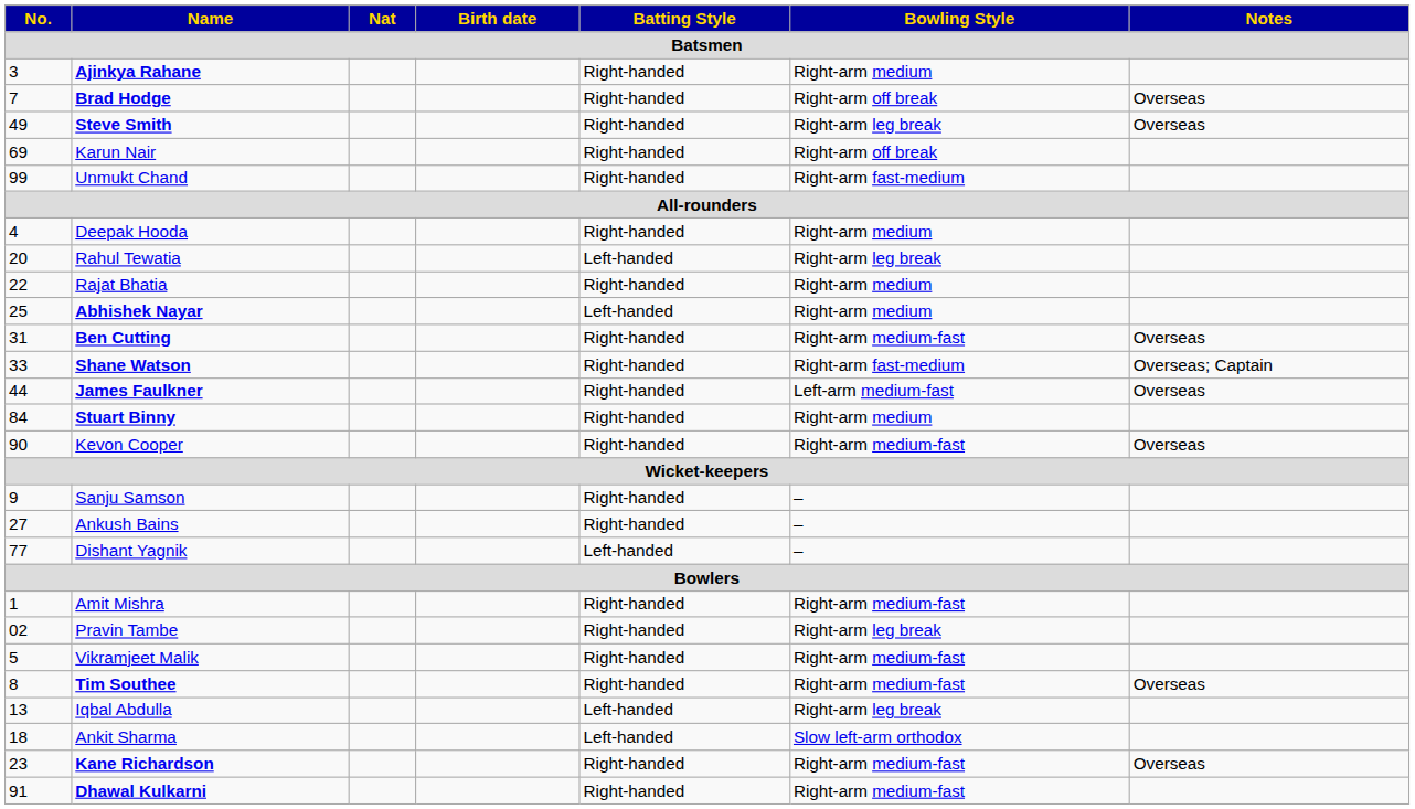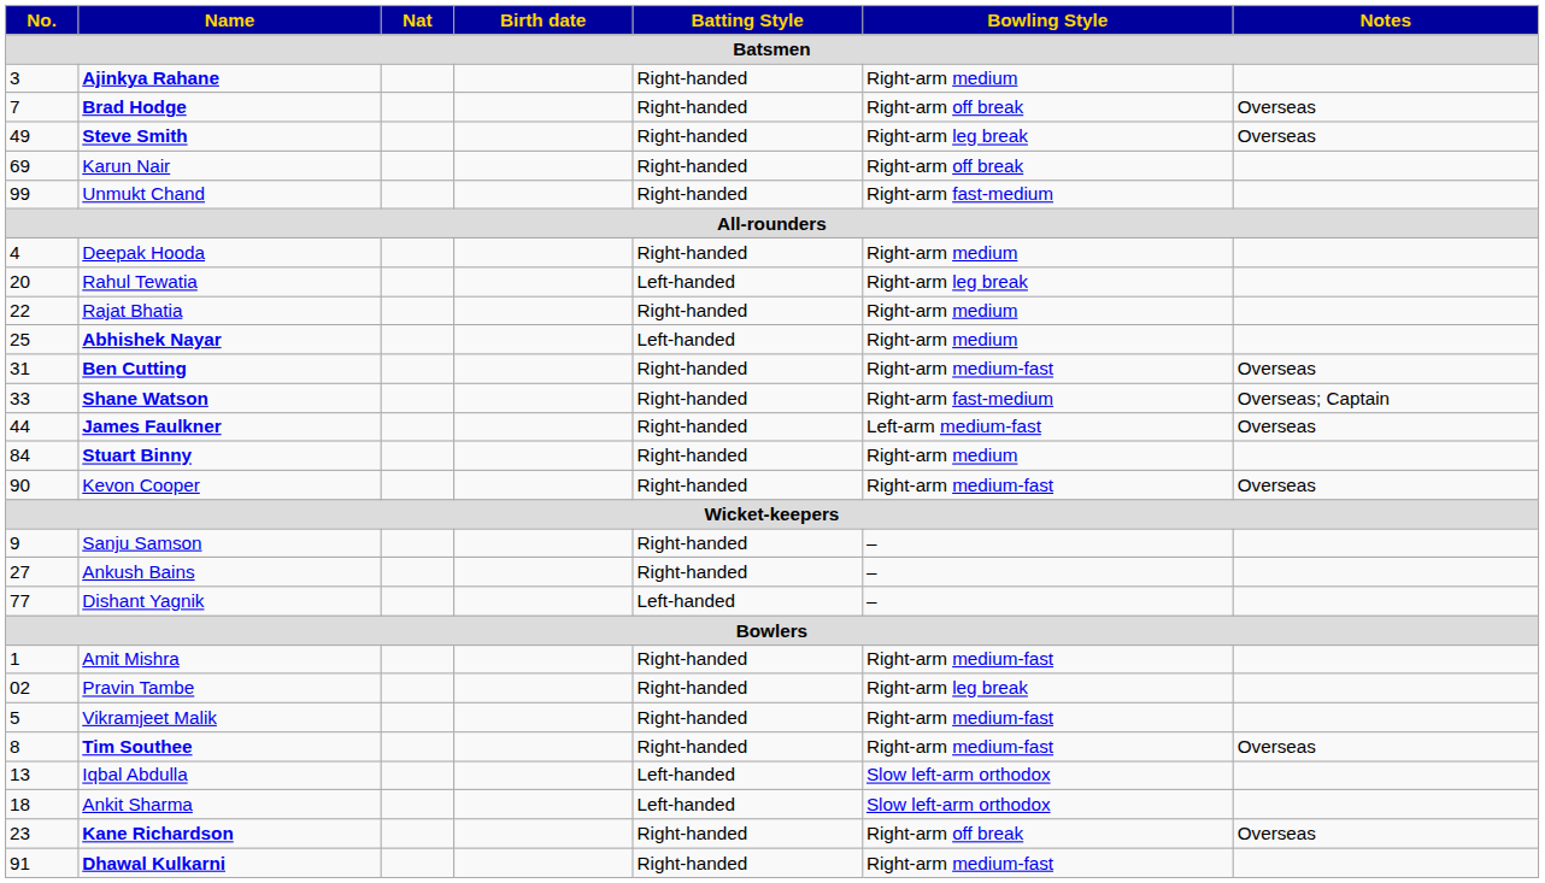 <table class="wikitable sortable"  style="font-size:90%; width:95%;">
 <tr>
 <th style="background:#00009c; color:gold; text-align:center;">No.</th>
 <th style="background:#00009c; color:gold; text-align:center;">Name</th>
 <th style="background:#00009c; color:gold; text-align:center;">Nat</th>
 <th style="background:#00009c; color:gold; text-align:center;">Birth date</th>
 <th style="background:#00009c; color:gold; text-align:center;">Batting Style</th>
 <th style="background:#00009c; color:gold; text-align:center;">Bowling Style</th>
 <th style="background:#00009c; color:gold; text-align:center;">Notes</th>
 </tr>
 <tr>
 <th colspan="9"  style="background:#dcdcdc; text-align:center;">Batsmen</th>
 </tr>
 <tr>
 <td>3</td>
 <td><strong><a href='#'>Ajinkya Rahane</a></strong></td>
 <td style="text-align:center"></td>
 <td></td>
 <td>Right-handed</td>
 <td>Right-arm <a href='#'>medium</a></td>
 <td></td>
 </tr>
 <tr>
 <td>7</td>
 <td><strong><a href='#'>Brad Hodge</a></strong></td>
 <td style="text-align:center"></td>
 <td></td>
 <td>Right-handed</td>
 <td>Right-arm <a href='#'>off break</a></td>
 <td>Overseas</td>
 </tr>
 <tr>
 <td>49</td>
 <td><strong><a href='#'>Steve Smith</a></strong></td>
 <td style="text-align:center"></td>
 <td></td>
 <td>Right-handed</td>
 <td>Right-arm <a href='#'>leg break</a></td>
 <td>Overseas</td>
 </tr>
 <tr>
 <td>69</td>
 <td><a href='#'>Karun Nair</a></td>
 <td style="text-align:center"></td>
 <td></td>
 <td>Right-handed</td>
 <td>Right-arm <a href='#'>off break</a></td>
 <td></td>
 </tr>
 <tr>
 <td>99</td>
 <td><a href='#'>Unmukt Chand</a></td>
 <td style="text-align:center"></td>
 <td></td>
 <td>Right-handed</td>
 <td>Right-arm <a href='#'>fast-medium</a></td>
 <td></td>
 </tr>
 <tr>
 <th colspan="9"  style="background:#dcdcdc; text-align:center;">All-rounders</th>
 </tr>
 <tr>
 <td>4</td>
 <td><a href='#'>Deepak Hooda</a></td>
 <td style="text-align:center"></td>
 <td></td>
 <td>Right-handed</td>
 <td>Right-arm <a href='#'>medium</a></td>
 <td></td>
 </tr>
 <tr>
 <td>20</td>
 <td><a href='#'>Rahul Tewatia</a></td>
 <td style="text-align:center"></td>
 <td></td>
 <td>Left-handed</td>
 <td>Right-arm <a href='#'>leg break</a></td>
 <td></td>
 </tr>
 <tr>
 <td>22</td>
 <td><a href='#'>Rajat Bhatia</a></td>
 <td style="text-align:center"></td>
 <td></td>
 <td>Right-handed</td>
 <td>Right-arm <a href='#'>medium</a></td>
 <td></td>
 </tr>
 <tr>
 <td>25</td>
 <td><strong><a href='#'>Abhishek Nayar</a></strong></td>
 <td style="text-align:center"></td>
 <td></td>
 <td>Left-handed</td>
 <td>Right-arm <a href='#'>medium</a></td>
 <td></td>
 </tr>
 <tr>
 <td>31</td>
 <td><strong><a href='#'>Ben Cutting</a></strong></td>
 <td style="text-align:center"></td>
 <td></td>
 <td>Right-handed</td>
 <td>Right-arm <a href='#'>medium-fast</a></td>
 <td>Overseas</td>
 </tr>
 <tr>
 <td>33</td>
 <td><strong><a href='#'>Shane Watson</a></strong></td>
 <td style="text-align:center"></td>
 <td></td>
 <td>Right-handed</td>
 <td>Right-arm <a href='#'>fast-medium</a></td>
 <td>Overseas; Captain</td>
 </tr>
 <tr>
 <td>44</td>
 <td><strong><a href='#'>James Faulkner</a></strong></td>
 <td style="text-align:center"></td>
 <td></td>
 <td>Right-handed</td>
 <td>Left-arm <a href='#'>medium-fast</a></td>
 <td>Overseas</td>
 </tr>
 <tr>
 <td>84</td>
 <td><strong><a href='#'>Stuart Binny</a></strong></td>
 <td style="text-align:center"></td>
 <td></td>
 <td>Right-handed</td>
 <td>Right-arm <a href='#'>medium</a></td>
 <td></td>
 </tr>
 <tr>
 <td>90</td>
 <td><a href='#'>Kevon Cooper</a></td>
 <td style="text-align:center"></td>
 <td></td>
 <td>Right-handed</td>
 <td>Right-arm <a href='#'>medium-fast</a></td>
 <td>Overseas</td>
 </tr>
 <tr>
 <th colspan="9"  style="background:#dcdcdc; text-align:center;">Wicket-keepers</th>
 </tr>
 <tr>
 <td>9</td>
 <td><a href='#'>Sanju Samson</a></td>
 <td style="text-align:center"></td>
 <td></td>
 <td>Right-handed</td>
 <td>–</td>
 <td></td>
 </tr>
 <tr>
 <td>27</td>
 <td><a href='#'>Ankush Bains</a></td>
 <td style="text-align:center"></td>
 <td></td>
 <td>Right-handed</td>
 <td>–</td>
 <td></td>
 </tr>
 <tr>
 <td>77</td>
 <td><a href='#'>Dishant Yagnik</a></td>
 <td style="text-align:center"></td>
 <td></td>
 <td>Left-handed</td>
 <td>–</td>
 <td></td>
 </tr>
 <tr>
 <th colspan="9"  style="background:#dcdcdc; text-align:center;">Bowlers</th>
 </tr>
 <tr>
 <td>1</td>
 <td><a href='#'>Amit Mishra</a></td>
 <td style="text-align:center"></td>
 <td></td>
 <td>Right-handed</td>
 <td>Right-arm <a href='#'>medium-fast</a></td>
 <td></td>
 </tr>
 <tr>
 <td>02</td>
 <td><a href='#'>Pravin Tambe</a></td>
 <td style="text-align:center"></td>
 <td></td>
 <td>Right-handed</td>
 <td>Right-arm <a href='#'>leg break</a></td>
 <td></td>
 </tr>
 <tr>
 <td>5</td>
 <td><a href='#'>Vikramjeet Malik</a></td>
 <td style="text-align:center"></td>
 <td></td>
 <td>Right-handed</td>
 <td>Right-arm <a href='#'>medium-fast</a></td>
 <td></td>
 </tr>
 <tr>
 <td>8</td>
 <td><strong><a href='#'>Tim Southee</a></strong></td>
 <td style="text-align:center"></td>
 <td></td>
 <td>Right-handed</td>
 <td>Right-arm <a href='#'>medium-fast</a></td>
 <td>Overseas</td>
 </tr>
 <tr>
 <td>13</td>
 <td><a href='#'>Iqbal Abdulla</a></td>
 <td style="text-align:center"></td>
 <td></td>
 <td>Left-handed</td>
-<td>Right-arm <a href='#'>leg break</a></td>
+<td><a href='#'>Slow left-arm orthodox</a></td>
 <td></td>
 </tr>
 <tr>
 <td>18</td>
 <td><a href='#'>Ankit Sharma</a></td>
 <td style="text-align:center"></td>
 <td></td>
 <td>Left-handed</td>
 <td><a href='#'>Slow left-arm orthodox</a></td>
 <td></td>
 </tr>
 <tr>
 <td>23</td>
 <td><strong><a href='#'>Kane Richardson</a></strong></td>
 <td style="text-align:center"></td>
 <td></td>
 <td>Right-handed</td>
-<td>Right-arm <a href='#'>medium-fast</a></td>
+<td>Right-arm <a href='#'>off break</a></td>
 <td>Overseas</td>
 </tr>
 <tr>
 <td>91</td>
 <td><strong><a href='#'>Dhawal Kulkarni</a></strong></td>
 <td style="text-align:center"></td>
 <td></td>
 <td>Right-handed</td>
 <td>Right-arm <a href='#'>medium-fast</a></td>
 <td></td>
 </tr>
 </table>
